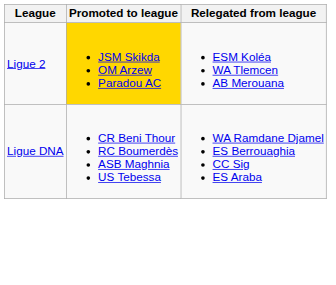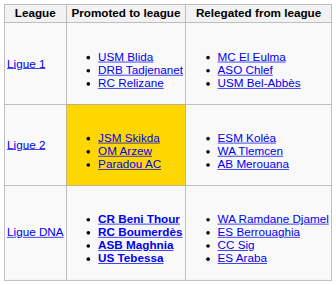 <table class="wikitable">
 <tr>
 <th>League</th>
 <th>Promoted to league</th>
 <th>Relegated from league</th>
+</tr>
+<tr>
+<td><a href='#'>Ligue 1</a></td>
+<td><br><ul><li><a href='#'>USM Blida</a></li><li><a href='#'>DRB Tadjenanet</a></li><li><a href='#'>RC Relizane</a></li></ul></td>
+<td><br><ul><li><a href='#'>MC El Eulma</a></li><li><a href='#'>ASO Chlef</a></li><li><a href='#'>USM Bel-Abbès</a></li></ul></td>
 </tr>
 <tr>
 <td><a href='#'>Ligue 2</a></td>
 <td style="background: gold;"><br><ul><li><a href='#'>JSM Skikda</a></li><li><a href='#'>OM Arzew</a></li><li><a href='#'>Paradou AC</a></li></ul></td>
 <td><br><ul><li><a href='#'>ESM Koléa</a></li><li><a href='#'>WA Tlemcen</a></li><li><a href='#'>AB Merouana</a></li></ul></td>
 </tr>
 <tr>
 <td><a href='#'>Ligue DNA</a></td>
-<td><br><ul><li><a href='#'>CR Beni Thour</a></li><li><a href='#'>RC Boumerdès</a></li><li><a href='#'>ASB Maghnia</a></li><li><a href='#'>US Tebessa</a></li></ul></td>
+<td><strong><br><ul><li><a href='#'>CR Beni Thour</a></li><li><a href='#'>RC Boumerdès</a></li><li><a href='#'>ASB Maghnia</a></li><li><a href='#'>US Tebessa</a></li></ul></strong></td>
 <td><br><ul><li><a href='#'>WA Ramdane Djamel</a></li><li><a href='#'>ES Berrouaghia</a></li><li><a href='#'>CC Sig</a></li><li><a href='#'>ES Araba</a></li></ul></td>
 </tr>
 </table>
